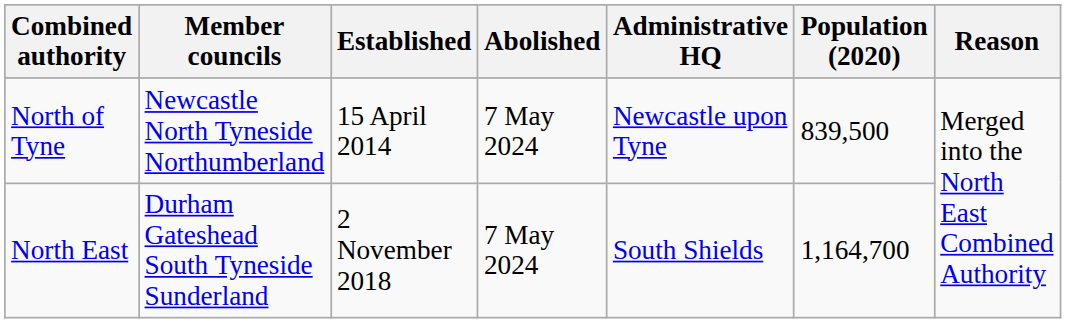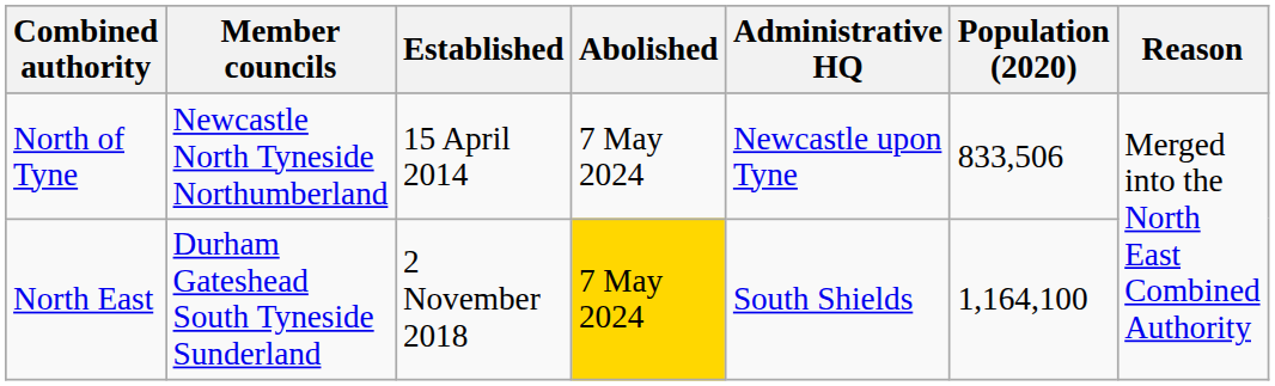 <table class="wikitable sortable">
 <tr>
 <th>Combined authority</th>
 <th>Member councils</th>
 <th>Established</th>
 <th>Abolished</th>
 <th>Administrative HQ</th>
 <th>Population (2020) </th>
 <th>Reason</th>
 </tr>
 <tr>
 <td><a href='#'>North of Tyne</a></td>
 <td><a href='#'>Newcastle</a><br><a href='#'>North Tyneside</a><br><a href='#'>Northumberland</a></td>
 <td>15 April 2014</td>
 <td>7 May 2024</td>
 <td><a href='#'>Newcastle upon Tyne</a></td>
-<td>839,500</td>
+<td>833,506</td>
 <td rowspan=2>Merged into the <a href='#'>North East Combined Authority</a></td>
 </tr>
 <tr>
 <td><a href='#'>North East</a></td>
 <td><a href='#'>Durham</a><br><a href='#'>Gateshead</a><br><a href='#'>South Tyneside</a><br><a href='#'>Sunderland</a></td>
 <td>2 November 2018</td>
-<td>7 May 2024</td>
+<td style="background: gold;">7 May 2024</td>
 <td><a href='#'>South Shields</a></td>
-<td>1,164,700</td>
+<td>1,164,100</td>
 </tr>
 </table>
